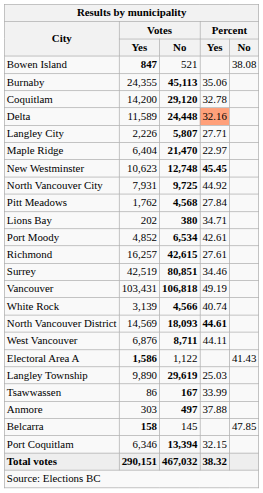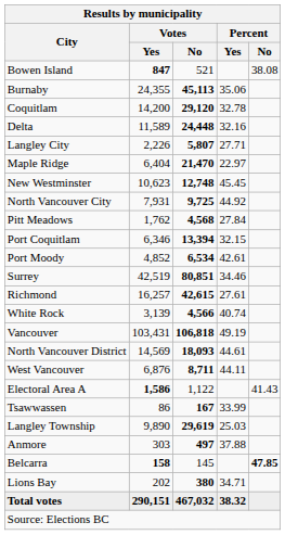 <table class="wikitable sortable mw-collapsible mw-collapsed" style="text-align:right;">
 <tr>
 <th colspan="5">Results by municipality</th>
 </tr>
 <tr>
 <th style="width:#50%" rowspan="2">City</th>
 <th colspan="2">Votes</th>
 <th colspan="2">Percent</th>
 </tr>
 <tr>
 <th>Yes</th>
 <th>No</th>
 <th>Yes</th>
 <th>No</th>
 </tr>
 <tr>
 <td style="text-align:left">Bowen Island</td>
 <td><strong>847</strong></td>
 <td>521</td>
 <td></td>
 <td>38.08</td>
 </tr>
 <tr>
 <td style="text-align:left">Burnaby</td>
 <td>24,355</td>
 <td><strong>45,113</strong></td>
 <td>35.06</td>
 <td></td>
 </tr>
 <tr>
 <td style="text-align:left">Coquitlam</td>
 <td>14,200</td>
 <td><strong>29,120</strong></td>
 <td>32.78</td>
 <td></td>
 </tr>
 <tr>
 <td style="text-align:left">Delta</td>
 <td>11,589</td>
 <td><strong>24,448</strong></td>
-<td style="background: lightsalmon;">32.16</td>
+<td>32.16</td>
 <td></td>
 </tr>
 <tr>
 <td style="text-align:left">Langley City</td>
 <td>2,226</td>
 <td><strong>5,807</strong></td>
 <td>27.71</td>
 <td></td>
 </tr>
 <tr>
 <td style="text-align:left">Maple Ridge</td>
 <td>6,404</td>
 <td><strong>21,470</strong></td>
 <td>22.97</td>
 <td></td>
 </tr>
 <tr>
 <td style="text-align:left">New Westminster</td>
 <td>10,623</td>
 <td><strong>12,748</strong></td>
-<td><strong>45.45</strong></td>
+<td>45.45</td>
 <td></td>
 </tr>
 <tr>
 <td style="text-align:left">North Vancouver City</td>
 <td>7,931</td>
 <td><strong>9,725</strong></td>
 <td>44.92</td>
 <td></td>
 </tr>
 <tr>
 <td style="text-align:left">Pitt Meadows</td>
 <td>1,762</td>
 <td><strong>4,568</strong></td>
 <td>27.84</td>
 <td></td>
 </tr>
 <tr>
-<td style="text-align:left">Lions Bay</td>
-<td>202</td>
-<td><strong>380</strong></td>
-<td>34.71</td>
+<td style="text-align:left">Port Coquitlam</td>
+<td>6,346</td>
+<td><strong>13,394</strong></td>
+<td>32.15</td>
 <td></td>
 </tr>
 <tr>
 <td style="text-align:left">Port Moody</td>
 <td>4,852</td>
 <td><strong>6,534</strong></td>
 <td>42.61</td>
 <td></td>
 </tr>
 <tr>
+<td style="text-align:left">Surrey</td>
+<td>42,519</td>
+<td><strong>80,851</strong></td>
+<td>34.46</td>
+<td></td>
+</tr>
+<tr>
 <td style="text-align:left">Richmond</td>
 <td>16,257</td>
 <td><strong>42,615</strong></td>
 <td>27.61</td>
 <td></td>
 </tr>
 <tr>
-<td style="text-align:left">Surrey</td>
-<td>42,519</td>
-<td><strong>80,851</strong></td>
-<td>34.46</td>
+<td style="text-align:left">White Rock</td>
+<td>3,139</td>
+<td><strong>4,566</strong></td>
+<td>40.74</td>
 <td></td>
 </tr>
 <tr>
 <td style="text-align:left">Vancouver</td>
 <td>103,431</td>
 <td><strong>106,818</strong></td>
 <td>49.19</td>
 <td></td>
 </tr>
 <tr>
-<td style="text-align:left">White Rock</td>
-<td>3,139</td>
-<td><strong>4,566</strong></td>
-<td>40.74</td>
-<td></td>
-</tr>
-<tr>
 <td style="text-align:left">North Vancouver District</td>
 <td>14,569</td>
 <td><strong>18,093</strong></td>
-<td><strong>44.61</strong></td>
+<td>44.61</td>
 <td></td>
 </tr>
 <tr>
 <td style="text-align:left">West Vancouver</td>
 <td>6,876</td>
 <td><strong>8,711</strong></td>
 <td>44.11</td>
 <td></td>
 </tr>
 <tr>
 <td style="text-align:left">Electoral Area A</td>
 <td><strong>1,586</strong></td>
 <td>1,122</td>
 <td></td>
 <td>41.43</td>
 </tr>
 <tr>
+<td style="text-align:left">Tsawwassen</td>
+<td>86</td>
+<td><strong>167</strong></td>
+<td>33.99</td>
+<td></td>
+</tr>
+<tr>
 <td style="text-align:left">Langley Township</td>
 <td>9,890</td>
 <td><strong>29,619</strong></td>
 <td>25.03</td>
-<td></td>
-</tr>
-<tr>
-<td style="text-align:left">Tsawwassen</td>
-<td>86</td>
-<td><strong>167</strong></td>
-<td>33.99</td>
 <td></td>
 </tr>
 <tr>
 <td style="text-align:left">Anmore</td>
 <td>303</td>
 <td><strong>497</strong></td>
 <td>37.88</td>
 <td></td>
 </tr>
 <tr>
 <td style="text-align:left">Belcarra</td>
 <td><strong>158</strong></td>
 <td>145</td>
 <td></td>
-<td>47.85</td>
+<td><strong>47.85</strong></td>
 </tr>
 <tr>
-<td style="text-align:left">Port Coquitlam</td>
-<td>6,346</td>
-<td><strong>13,394</strong></td>
-<td>32.15</td>
+<td style="text-align:left">Lions Bay</td>
+<td>202</td>
+<td><strong>380</strong></td>
+<td>34.71</td>
 <td></td>
 </tr>
 <tr style="background-color:#EEEEEE">
 <td style="text-align:left"><strong>Total votes</strong></td>
 <td><strong>290,151</strong></td>
 <td><strong>467,032</strong></td>
 <td><strong>38.32</strong></td>
 <td></td>
 </tr>
 <tr>
 <td style="text-align:left" colspan="5">Source: Elections BC</td>
 </tr>
 </table>
